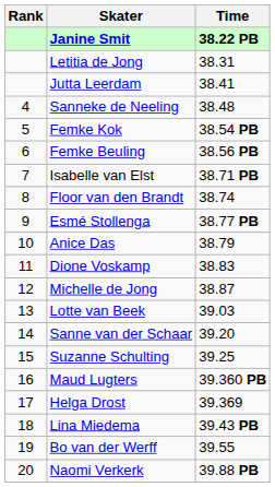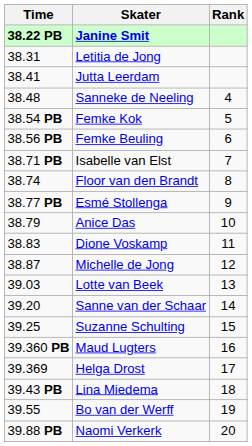 <table class="wikitable" style="text-align:left">
 <tr>
+<th>Time</th>
+<th>Skater</th>
 <th>Rank</th>
-<th>Skater</th>
-<th>Time</th>
 </tr>
 <tr bgcolor=ccffcc>
+<td><strong>38.22 PB</strong></td>
+<td><strong><a href='#'>Janine Smit</a></strong></td>
 <td align="center"></td>
-<td><strong><a href='#'>Janine Smit</a></strong></td>
-<td><strong>38.22 PB</strong></td>
 </tr>
 <tr>
+<td>38.31</td>
+<td><a href='#'>Letitia de Jong</a></td>
 <td align="center"></td>
-<td><a href='#'>Letitia de Jong</a></td>
-<td>38.31</td>
 </tr>
 <tr>
+<td>38.41</td>
+<td><a href='#'>Jutta Leerdam</a></td>
 <td align="center"></td>
-<td><a href='#'>Jutta Leerdam</a></td>
-<td>38.41</td>
 </tr>
 <tr>
+<td>38.48</td>
+<td><a href='#'>Sanneke de Neeling</a></td>
 <td align="center">4</td>
-<td><a href='#'>Sanneke de Neeling</a></td>
-<td>38.48</td>
 </tr>
 <tr>
+<td>38.54 <strong>PB</strong></td>
+<td><a href='#'>Femke Kok</a></td>
 <td align="center">5</td>
-<td><a href='#'>Femke Kok</a></td>
-<td>38.54 <strong>PB</strong></td>
 </tr>
 <tr>
+<td>38.56 <strong>PB</strong></td>
+<td><a href='#'>Femke Beuling</a></td>
 <td align="center">6</td>
-<td><a href='#'>Femke Beuling</a></td>
-<td>38.56 <strong>PB</strong></td>
 </tr>
 <tr>
+<td>38.71 <strong>PB</strong></td>
+<td>Isabelle van Elst</td>
 <td align="center">7</td>
-<td>Isabelle van Elst</td>
-<td>38.71 <strong>PB</strong></td>
 </tr>
 <tr>
+<td>38.74</td>
+<td><a href='#'>Floor van den Brandt</a></td>
 <td align="center">8</td>
-<td><a href='#'>Floor van den Brandt</a></td>
-<td>38.74</td>
 </tr>
 <tr>
+<td>38.77 <strong>PB</strong></td>
+<td><a href='#'>Esmé Stollenga</a></td>
 <td align="center">9</td>
-<td><a href='#'>Esmé Stollenga</a></td>
-<td>38.77 <strong>PB</strong></td>
 </tr>
 <tr>
+<td>38.79</td>
+<td><a href='#'>Anice Das</a></td>
 <td align="center">10</td>
-<td><a href='#'>Anice Das</a></td>
-<td>38.79</td>
 </tr>
 <tr>
+<td>38.83</td>
+<td><a href='#'>Dione Voskamp</a></td>
 <td align="center">11</td>
-<td><a href='#'>Dione Voskamp</a></td>
-<td>38.83</td>
 </tr>
 <tr>
+<td>38.87</td>
+<td><a href='#'>Michelle de Jong</a></td>
 <td align="center">12</td>
-<td><a href='#'>Michelle de Jong</a></td>
-<td>38.87</td>
 </tr>
 <tr>
+<td>39.03</td>
+<td><a href='#'>Lotte van Beek</a></td>
 <td align="center">13</td>
-<td><a href='#'>Lotte van Beek</a></td>
-<td>39.03</td>
 </tr>
 <tr>
+<td>39.20</td>
+<td><a href='#'>Sanne van der Schaar</a></td>
 <td align="center">14</td>
-<td><a href='#'>Sanne van der Schaar</a></td>
-<td>39.20</td>
 </tr>
 <tr>
+<td>39.25</td>
+<td><a href='#'>Suzanne Schulting</a></td>
 <td align="center">15</td>
-<td><a href='#'>Suzanne Schulting</a></td>
-<td>39.25</td>
 </tr>
 <tr>
+<td>39.360 <strong>PB</strong></td>
+<td><a href='#'>Maud Lugters</a></td>
 <td align="center">16</td>
-<td><a href='#'>Maud Lugters</a></td>
-<td>39.360 <strong>PB</strong></td>
 </tr>
 <tr>
+<td>39.369</td>
+<td><a href='#'>Helga Drost</a></td>
 <td align="center">17</td>
-<td><a href='#'>Helga Drost</a></td>
-<td>39.369</td>
 </tr>
 <tr>
+<td>39.43 <strong>PB</strong></td>
+<td><a href='#'>Lina Miedema</a></td>
 <td align="center">18</td>
-<td><a href='#'>Lina Miedema</a></td>
-<td>39.43 <strong>PB</strong></td>
 </tr>
 <tr>
+<td>39.55</td>
+<td><a href='#'>Bo van der Werff</a></td>
 <td align="center">19</td>
-<td><a href='#'>Bo van der Werff</a></td>
-<td>39.55</td>
 </tr>
 <tr>
+<td>39.88 <strong>PB</strong></td>
+<td><a href='#'>Naomi Verkerk</a></td>
 <td align="center">20</td>
-<td><a href='#'>Naomi Verkerk</a></td>
-<td>39.88 <strong>PB</strong></td>
 </tr>
 </table>
